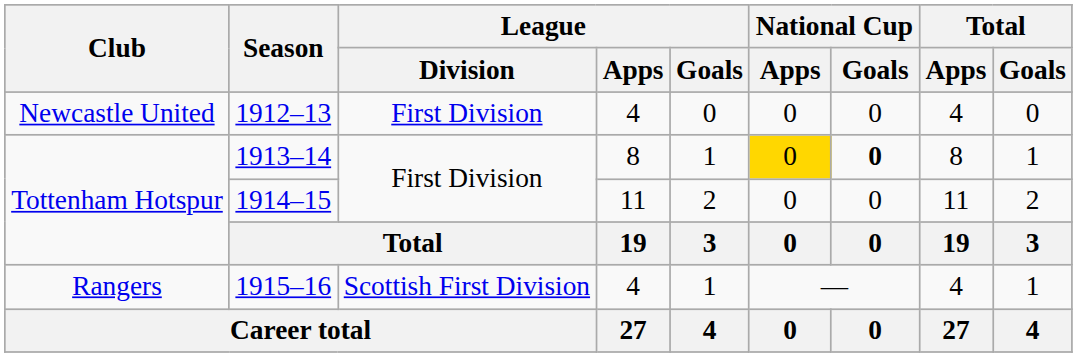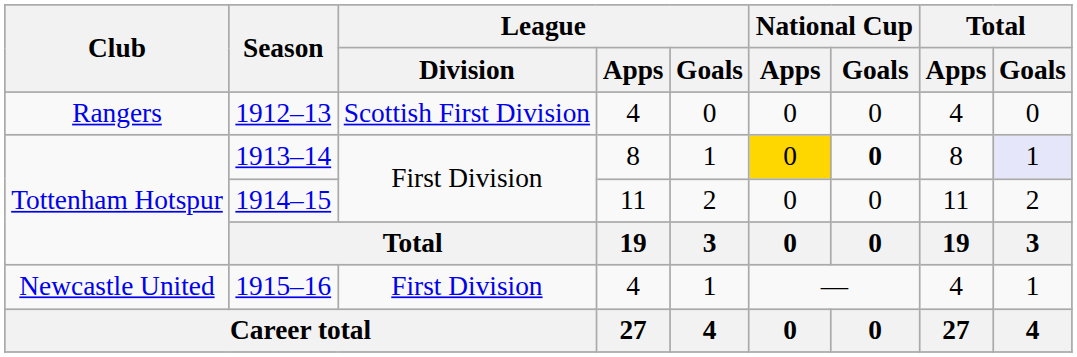 <table class="wikitable" style="text-align: center;">
 <tr>
 <th rowspan="2">Club</th>
 <th rowspan="2">Season</th>
 <th colspan="3">League</th>
 <th colspan="2">National Cup</th>
 <th colspan="2">Total</th>
 </tr>
 <tr>
 <th>Division</th>
 <th>Apps</th>
 <th>Goals</th>
 <th>Apps</th>
 <th>Goals</th>
 <th>Apps</th>
 <th>Goals</th>
 </tr>
 <tr>
-<td><a href='#'>Newcastle United</a></td>
+<td><a href='#'>Rangers</a></td>
 <td><a href='#'>1912–13</a></td>
-<td><a href='#'>First Division</a></td>
+<td><a href='#'>Scottish First Division</a></td>
 <td>4</td>
 <td>0</td>
 <td>0</td>
 <td>0</td>
 <td>4</td>
 <td>0</td>
 </tr>
 <tr>
 <td rowspan="3"><a href='#'>Tottenham Hotspur</a></td>
 <td><a href='#'>1913–14</a></td>
 <td rowspan="2">First Division</td>
 <td>8</td>
 <td>1</td>
 <td style="background: gold;">0</td>
 <td><strong>0</strong></td>
 <td>8</td>
-<td>1</td>
+<td style="background: lavender;">1</td>
 </tr>
 <tr>
 <td><a href='#'>1914–15</a></td>
 <td>11</td>
 <td>2</td>
 <td>0</td>
 <td>0</td>
 <td>11</td>
 <td>2</td>
 </tr>
 <tr>
 <th colspan="2">Total</th>
 <th>19</th>
 <th>3</th>
 <th>0</th>
 <th>0</th>
 <th>19</th>
 <th>3</th>
 </tr>
 <tr>
-<td><a href='#'>Rangers</a></td>
+<td><a href='#'>Newcastle United</a></td>
 <td><a href='#'>1915–16</a></td>
-<td><a href='#'>Scottish First Division</a></td>
+<td><a href='#'>First Division</a></td>
 <td>4</td>
 <td>1</td>
 <td colspan="2">—</td>
 <td>4</td>
 <td>1</td>
 </tr>
 <tr>
 <th colspan="3">Career total</th>
 <th>27</th>
 <th>4</th>
 <th>0</th>
 <th>0</th>
 <th>27</th>
 <th>4</th>
 </tr>
 </table>
